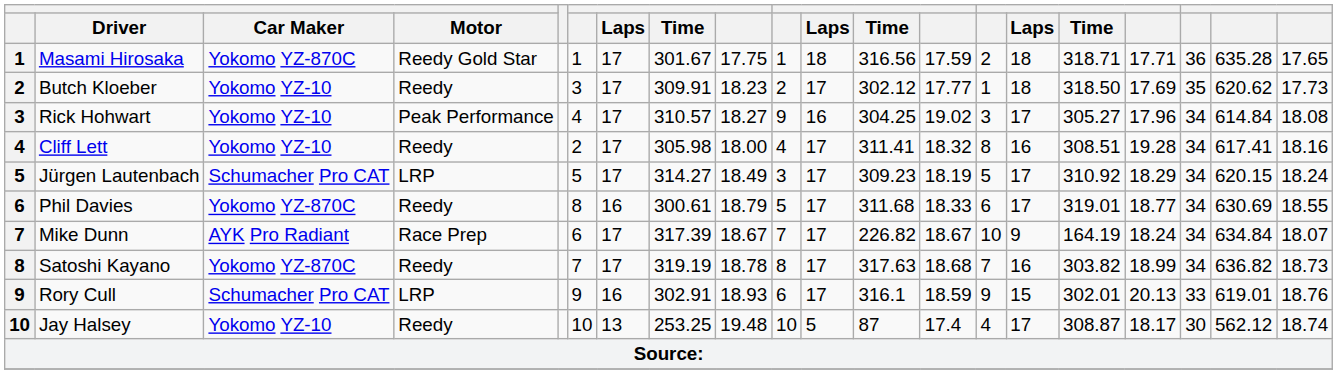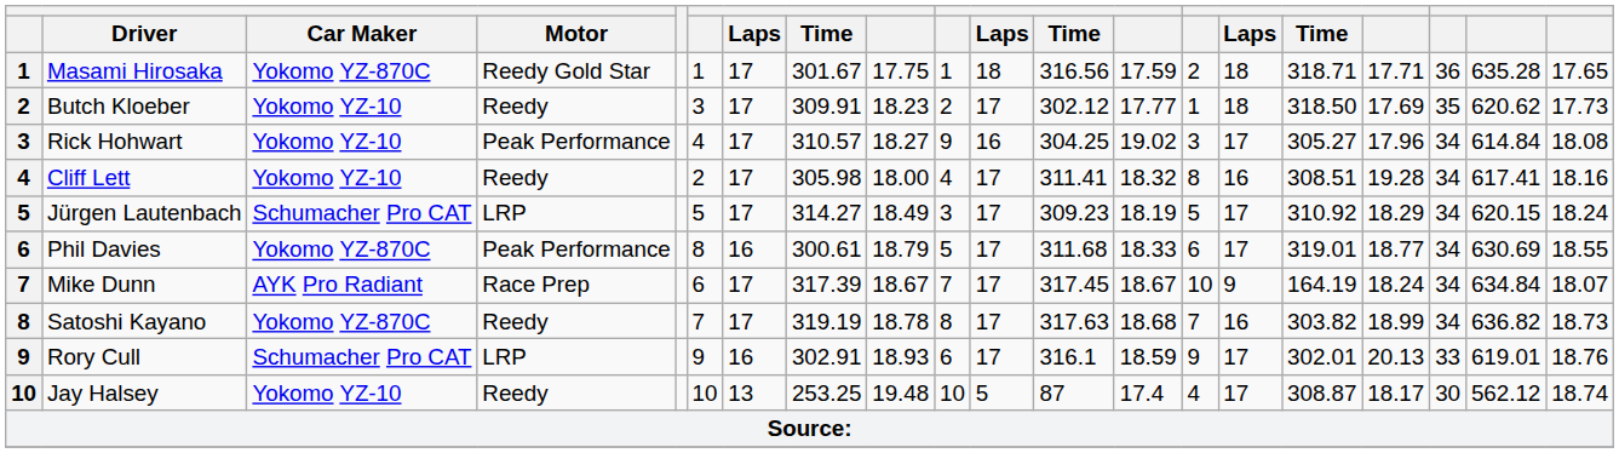 <table class="wikitable" style="font-size:85%;">
 <tr>
 <th colspan="4"></th>
 <th rowspan="2" style="text-align:center;"></th>
 <th colspan="4" style="text-align:center;"></th>
 <th colspan="4" style="text-align:center;"></th>
 <th colspan="4" style="text-align:center;"></th>
 <th colspan="3" style="text-align:center;"></th>
 </tr>
 <tr>
 <th style="text-align:center;"></th>
 <th style="text-align:center;">Driver</th>
 <th style="text-align:center;">Car Maker</th>
 <th>Motor</th>
 <th style="text-align:center;"></th>
 <th style="text-align:center;">Laps</th>
 <th style="text-align:center;">Time</th>
 <th style="text-align:center;"></th>
 <th style="text-align:center;"></th>
 <th style="text-align:center;">Laps</th>
 <th style="text-align:center;">Time</th>
 <th style="text-align:center;"></th>
 <th style="text-align:center;"></th>
 <th style="text-align:center;">Laps</th>
 <th style="text-align:center;">Time</th>
 <th style="text-align:center;"></th>
 <th style="text-align:center;"></th>
 <th style="text-align:center;"></th>
 <th style="text-align:center;"></th>
 </tr>
 <tr>
 <th>1</th>
 <td> <a href='#'>Masami Hirosaka</a></td>
 <td><a href='#'>Yokomo</a> <a href='#'>YZ-870C</a></td>
 <td>Reedy Gold Star</td>
 <td></td>
 <td>1</td>
 <td>17</td>
 <td>301.67</td>
 <td>17.75</td>
 <td>1</td>
 <td>18</td>
 <td>316.56</td>
 <td>17.59</td>
 <td>2</td>
 <td>18</td>
 <td>318.71</td>
 <td>17.71</td>
 <td>36</td>
 <td>635.28</td>
 <td>17.65</td>
 </tr>
 <tr>
 <th>2</th>
 <td> Butch Kloeber</td>
 <td><a href='#'>Yokomo</a> <a href='#'>YZ-10</a></td>
 <td>Reedy</td>
 <td></td>
 <td>3</td>
 <td>17</td>
 <td>309.91</td>
 <td>18.23</td>
 <td>2</td>
 <td>17</td>
 <td>302.12</td>
 <td>17.77</td>
 <td>1</td>
 <td>18</td>
 <td>318.50</td>
 <td>17.69</td>
 <td>35</td>
 <td>620.62</td>
 <td>17.73</td>
 </tr>
 <tr>
 <th>3</th>
 <td> Rick Hohwart</td>
 <td><a href='#'>Yokomo</a> <a href='#'>YZ-10</a></td>
 <td>Peak Performance</td>
 <td></td>
 <td>4</td>
 <td>17</td>
 <td>310.57</td>
 <td>18.27</td>
 <td>9</td>
 <td>16</td>
 <td>304.25</td>
 <td>19.02</td>
 <td>3</td>
 <td>17</td>
 <td>305.27</td>
 <td>17.96</td>
 <td>34</td>
 <td>614.84</td>
 <td>18.08</td>
 </tr>
 <tr>
 <th>4</th>
 <td> <a href='#'>Cliff Lett</a></td>
 <td><a href='#'>Yokomo</a> <a href='#'>YZ-10</a></td>
 <td>Reedy</td>
 <td></td>
 <td>2</td>
 <td>17</td>
 <td>305.98</td>
 <td>18.00</td>
 <td>4</td>
 <td>17</td>
 <td>311.41</td>
 <td>18.32</td>
 <td>8</td>
 <td>16</td>
 <td>308.51</td>
 <td>19.28</td>
 <td>34</td>
 <td>617.41</td>
 <td>18.16</td>
 </tr>
 <tr>
 <th>5</th>
 <td> Jürgen Lautenbach</td>
 <td><a href='#'>Schumacher</a> <a href='#'>Pro CAT</a></td>
 <td>LRP</td>
 <td></td>
 <td>5</td>
 <td>17</td>
 <td>314.27</td>
 <td>18.49</td>
 <td>3</td>
 <td>17</td>
 <td>309.23</td>
 <td>18.19</td>
 <td>5</td>
 <td>17</td>
 <td>310.92</td>
 <td>18.29</td>
 <td>34</td>
 <td>620.15</td>
 <td>18.24</td>
 </tr>
 <tr>
 <th>6</th>
 <td> Phil Davies</td>
 <td><a href='#'>Yokomo</a> <a href='#'>YZ-870C</a></td>
-<td>Reedy</td>
+<td>Peak Performance</td>
 <td></td>
 <td>8</td>
 <td>16</td>
 <td>300.61</td>
 <td>18.79</td>
 <td>5</td>
 <td>17</td>
 <td>311.68</td>
 <td>18.33</td>
 <td>6</td>
 <td>17</td>
 <td>319.01</td>
 <td>18.77</td>
 <td>34</td>
 <td>630.69</td>
 <td>18.55</td>
 </tr>
 <tr>
 <th>7</th>
 <td> Mike Dunn</td>
 <td><a href='#'>AYK</a> <a href='#'>Pro Radiant</a></td>
 <td>Race Prep</td>
 <td></td>
 <td>6</td>
 <td>17</td>
 <td>317.39</td>
 <td>18.67</td>
 <td>7</td>
 <td>17</td>
-<td>226.82</td>
+<td>317.45</td>
 <td>18.67</td>
 <td>10</td>
 <td>9</td>
 <td>164.19</td>
 <td>18.24</td>
 <td>34</td>
 <td>634.84</td>
 <td>18.07</td>
 </tr>
 <tr>
 <th>8</th>
 <td> Satoshi Kayano</td>
 <td><a href='#'>Yokomo</a> <a href='#'>YZ-870C</a></td>
 <td>Reedy</td>
 <td></td>
 <td>7</td>
 <td>17</td>
 <td>319.19</td>
 <td>18.78</td>
 <td>8</td>
 <td>17</td>
 <td>317.63</td>
 <td>18.68</td>
 <td>7</td>
 <td>16</td>
 <td>303.82</td>
 <td>18.99</td>
 <td>34</td>
 <td>636.82</td>
 <td>18.73</td>
 </tr>
 <tr>
 <th>9</th>
 <td> Rory Cull</td>
 <td><a href='#'>Schumacher</a> <a href='#'>Pro CAT</a></td>
 <td>LRP</td>
 <td></td>
 <td>9</td>
 <td>16</td>
 <td>302.91</td>
 <td>18.93</td>
 <td>6</td>
 <td>17</td>
 <td>316.1</td>
 <td>18.59</td>
 <td>9</td>
-<td>15</td>
+<td>17</td>
 <td>302.01</td>
 <td>20.13</td>
 <td>33</td>
 <td>619.01</td>
 <td>18.76</td>
 </tr>
 <tr>
 <th>10</th>
 <td> Jay Halsey</td>
 <td><a href='#'>Yokomo</a> <a href='#'>YZ-10</a></td>
 <td>Reedy</td>
 <td></td>
 <td>10</td>
 <td>13</td>
 <td>253.25</td>
 <td>19.48</td>
 <td>10</td>
 <td>5</td>
 <td>87</td>
 <td>17.4</td>
 <td>4</td>
 <td>17</td>
 <td>308.87</td>
 <td>18.17</td>
 <td>30</td>
 <td>562.12</td>
 <td>18.74</td>
 </tr>
 <tr>
 <th style="background-color:#f2f3f4" colspan=22>Source:</th>
 </tr>
 <tr>
 </tr>
 </table>
